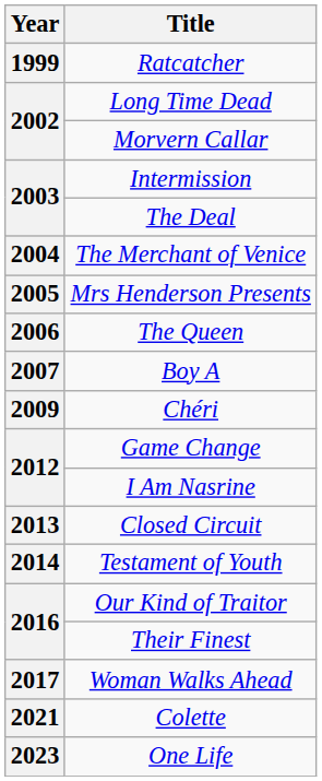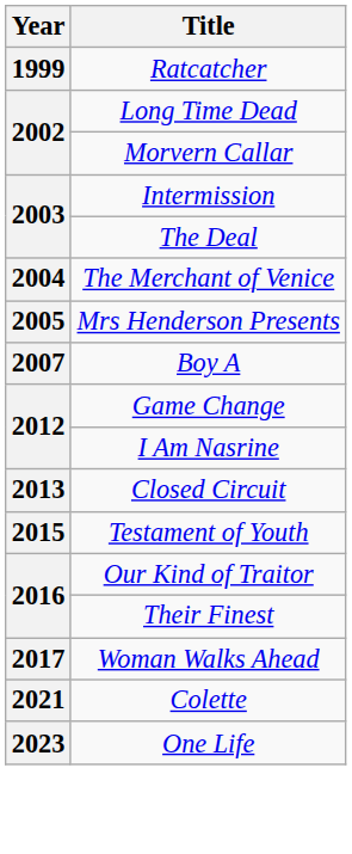 <table class="wikitable plainrowheaders sortable" style="text-align:center;">
 <tr>
 <th scope="col">Year</th>
 <th scope="col">Title</th>
 </tr>
 <tr>
 <th style="text-align:center;">1999</th>
 <td><em><a href='#'>Ratcatcher</a></em></td>
 </tr>
 <tr>
 <th rowspan="2" style="text-align:center;">2002</th>
 <td><em><a href='#'>Long Time Dead</a></em></td>
 </tr>
 <tr>
 <td><em><a href='#'>Morvern Callar</a></em></td>
 </tr>
 <tr>
 <th rowspan="2" style="text-align:center;">2003</th>
 <td><em><a href='#'>Intermission</a></em></td>
 </tr>
 <tr>
 <td><em><a href='#'>The Deal</a></em></td>
 </tr>
 <tr>
 <th style="text-align:center;">2004</th>
 <td><em><a href='#'>The Merchant of Venice</a></em></td>
 </tr>
 <tr>
 <th style="text-align:center;">2005</th>
 <td><em><a href='#'>Mrs Henderson Presents</a></em></td>
 </tr>
 <tr>
-<th style="text-align:center;">2006</th>
-<td><em><a href='#'>The Queen</a></em></td>
-</tr>
-<tr>
 <th style="text-align:center;">2007</th>
 <td><em><a href='#'>Boy A</a></em></td>
-</tr>
-<tr>
-<th style="text-align:center;">2009</th>
-<td><em><a href='#'>Chéri</a></em></td>
 </tr>
 <tr>
 <th rowspan="2" style="text-align:center;">2012</th>
 <td><em><a href='#'>Game Change</a></em></td>
 </tr>
 <tr>
 <td><em><a href='#'>I Am Nasrine</a></em></td>
 </tr>
 <tr>
 <th style="text-align:center;">2013</th>
 <td><em><a href='#'>Closed Circuit</a></em></td>
 </tr>
 <tr>
-<th style="text-align:center;">2014</th>
+<th style="text-align:center;">2015</th>
 <td><em><a href='#'>Testament of Youth</a></em></td>
 </tr>
 <tr>
 <th rowspan="2" style="text-align:center;">2016</th>
 <td><em><a href='#'>Our Kind of Traitor</a></em></td>
 </tr>
 <tr>
 <td><em><a href='#'>Their Finest</a></em></td>
 </tr>
 <tr>
 <th style="text-align:center;">2017</th>
 <td><em><a href='#'>Woman Walks Ahead</a></em></td>
 </tr>
 <tr>
 <th style="text-align:center;">2021</th>
 <td><em><a href='#'>Colette</a></em></td>
 </tr>
 <tr>
 <th style="text-align:center;">2023</th>
 <td><em><a href='#'>One Life</a></em></td>
 </tr>
 </table>
